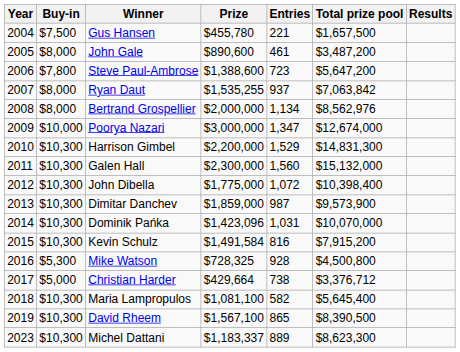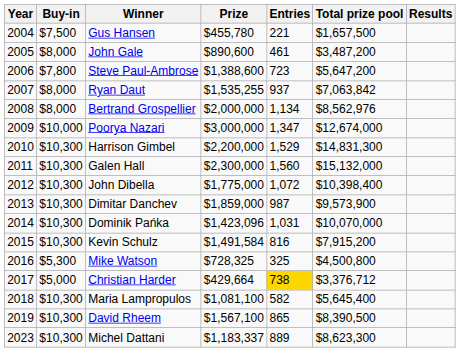 <table class="wikitable sortable">
 <tr>
 <th bgcolor="#FFEBAD">Year</th>
 <th bgcolor="#FFEBAD">Buy-in</th>
 <th bgcolor="#FFEBAD">Winner</th>
 <th bgcolor="#FFEBAD">Prize</th>
 <th bgcolor="#FFEBAD">Entries</th>
 <th bgcolor="#FFEBAD">Total prize pool</th>
 <th bgcolor="#FFEBAD">Results</th>
 </tr>
 <tr>
 <td>2004</td>
 <td>$7,500</td>
 <td> <a href='#'>Gus Hansen</a></td>
 <td>$455,780</td>
 <td>221</td>
 <td>$1,657,500</td>
 <td></td>
 </tr>
 <tr>
 <td>2005</td>
 <td>$8,000</td>
 <td> <a href='#'>John Gale</a></td>
 <td>$890,600</td>
 <td>461</td>
 <td>$3,487,200</td>
 <td></td>
 </tr>
 <tr>
 <td>2006</td>
 <td>$7,800</td>
 <td> <a href='#'>Steve Paul-Ambrose</a></td>
 <td>$1,388,600</td>
 <td>723</td>
 <td>$5,647,200</td>
 <td></td>
 </tr>
 <tr>
 <td>2007</td>
 <td>$8,000</td>
 <td> <a href='#'>Ryan Daut</a></td>
 <td>$1,535,255</td>
 <td>937</td>
 <td>$7,063,842</td>
 <td></td>
 </tr>
 <tr>
 <td>2008</td>
 <td>$8,000</td>
 <td> <a href='#'>Bertrand Grospellier</a></td>
 <td>$2,000,000</td>
 <td>1,134</td>
 <td>$8,562,976</td>
 <td></td>
 </tr>
 <tr>
 <td>2009</td>
 <td>$10,000</td>
 <td> <a href='#'>Poorya Nazari</a></td>
 <td>$3,000,000</td>
 <td>1,347</td>
 <td>$12,674,000</td>
 <td></td>
 </tr>
 <tr>
 <td>2010</td>
 <td>$10,300</td>
 <td> Harrison Gimbel</td>
 <td>$2,200,000</td>
 <td>1,529</td>
 <td>$14,831,300</td>
 <td></td>
 </tr>
 <tr>
 <td>2011</td>
 <td>$10,300</td>
 <td> Galen Hall</td>
 <td>$2,300,000</td>
 <td>1,560</td>
 <td>$15,132,000</td>
 <td></td>
 </tr>
 <tr>
 <td>2012</td>
 <td>$10,300</td>
 <td> John Dibella</td>
 <td>$1,775,000</td>
 <td>1,072</td>
 <td>$10,398,400</td>
 <td></td>
 </tr>
 <tr>
 <td>2013</td>
 <td>$10,300</td>
 <td> Dimitar Danchev</td>
 <td>$1,859,000</td>
 <td>987</td>
 <td>$9,573,900</td>
 <td></td>
 </tr>
 <tr>
 <td>2014</td>
 <td>$10,300</td>
 <td> Dominik Pańka</td>
 <td>$1,423,096</td>
 <td>1,031</td>
 <td>$10,070,000</td>
 <td></td>
 </tr>
 <tr>
 <td>2015</td>
 <td>$10,300</td>
 <td> Kevin Schulz</td>
 <td>$1,491,584</td>
 <td>816</td>
 <td>$7,915,200</td>
 <td></td>
 </tr>
 <tr>
 <td>2016</td>
 <td>$5,300</td>
 <td> <a href='#'>Mike Watson</a></td>
 <td>$728,325</td>
-<td>928</td>
+<td>325</td>
 <td>$4,500,800</td>
 <td></td>
 </tr>
 <tr>
 <td>2017</td>
 <td>$5,000</td>
 <td> <a href='#'>Christian Harder</a></td>
 <td>$429,664</td>
-<td>738</td>
+<td style="background: gold;">738</td>
 <td>$3,376,712</td>
 <td></td>
 </tr>
 <tr>
 <td>2018</td>
 <td>$10,300</td>
 <td> Maria Lampropulos</td>
 <td>$1,081,100</td>
 <td>582</td>
 <td>$5,645,400</td>
 <td></td>
 </tr>
 <tr>
 <td>2019</td>
 <td>$10,300</td>
 <td> <a href='#'>David Rheem</a></td>
 <td>$1,567,100</td>
 <td>865</td>
 <td>$8,390,500</td>
 <td></td>
 </tr>
 <tr>
 <td>2023</td>
 <td>$10,300</td>
 <td> Michel Dattani</td>
 <td>$1,183,337</td>
 <td>889</td>
 <td>$8,623,300</td>
 <td></td>
 </tr>
 </table>
